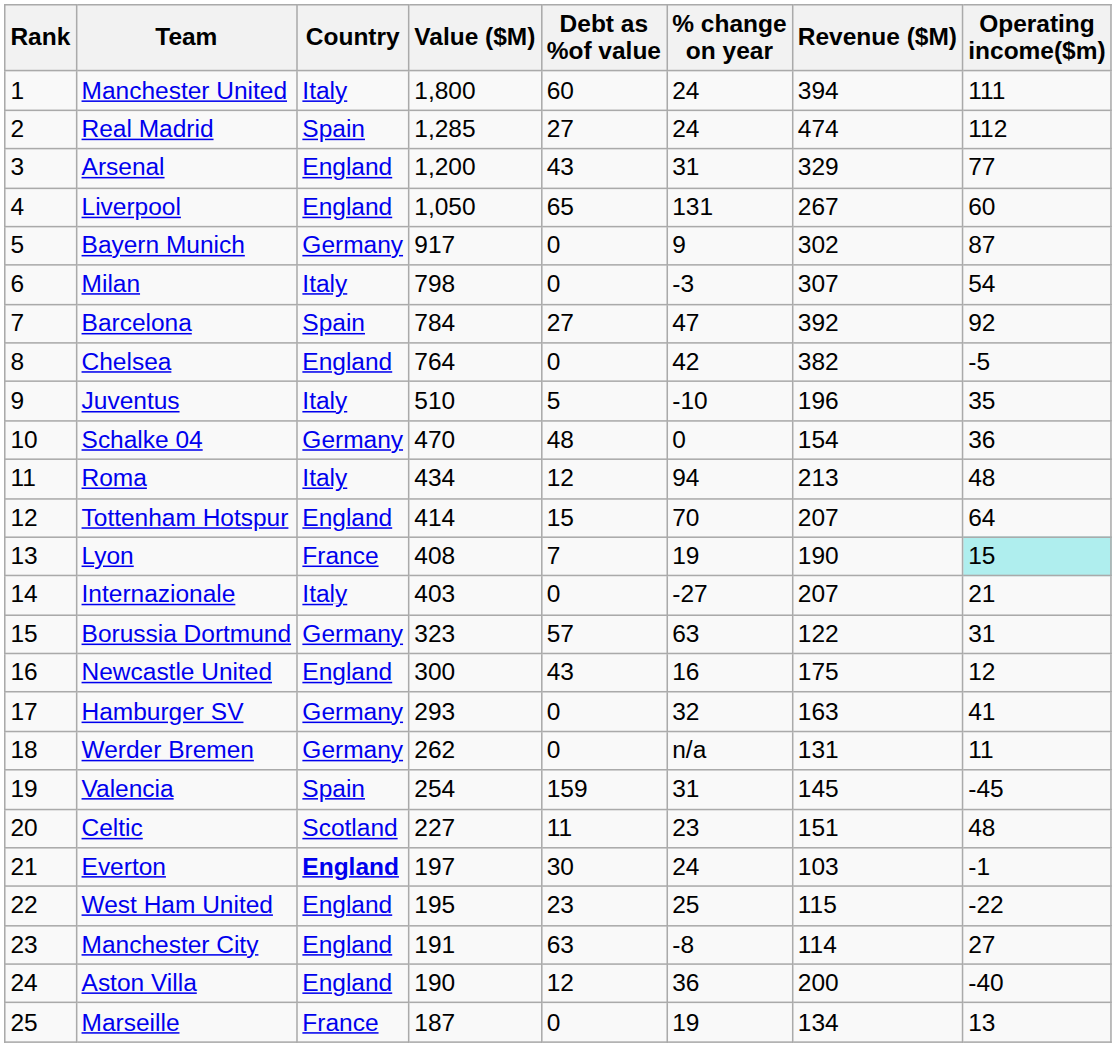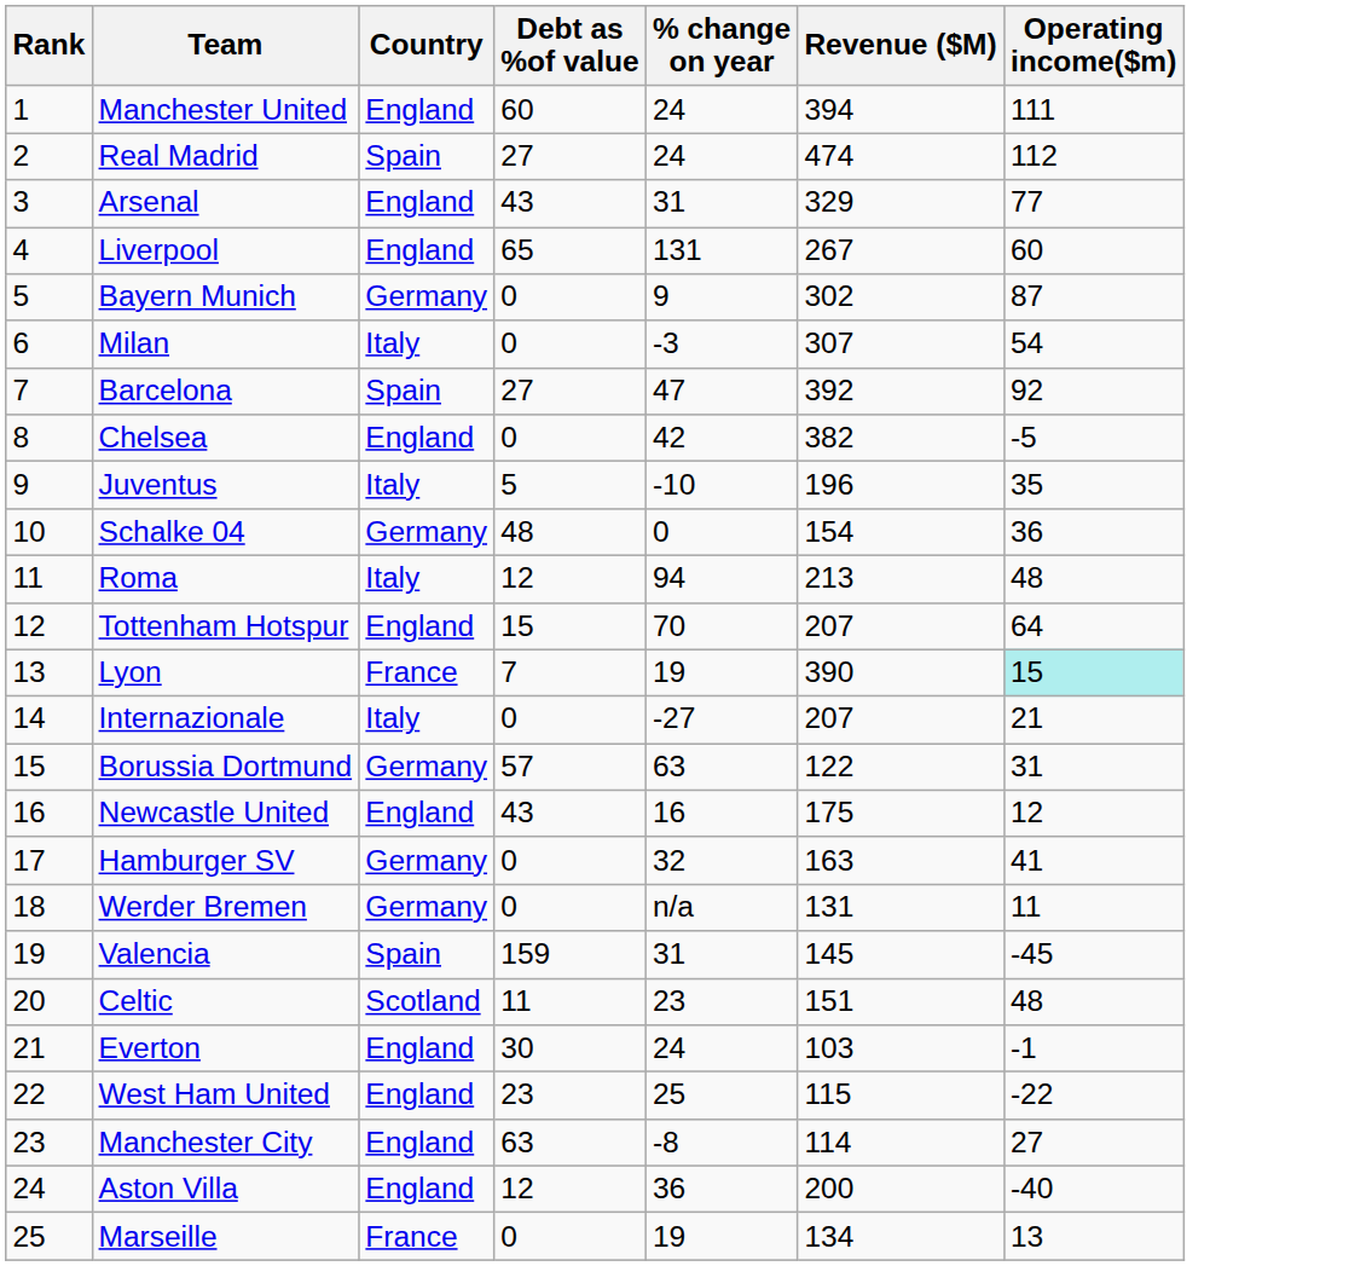 <table class="sortable wikitable">
 <tr>
 <th>Rank</th>
 <th>Team</th>
 <th>Country</th>
-<th>Value ($M)</th>
 <th>Debt as<br>%of value</th>
 <th>% change<br>on year</th>
 <th>Revenue ($M)</th>
 <th>Operating<br>income($m)</th>
 </tr>
 <tr>
 <td>1</td>
 <td><a href='#'>Manchester United</a></td>
-<td> <a href='#'>Italy</a></td>
-<td>1,800</td>
+<td> <a href='#'>England</a></td>
 <td>60</td>
 <td>24</td>
 <td>394</td>
 <td>111</td>
 </tr>
 <tr>
 <td>2</td>
 <td><a href='#'>Real Madrid</a></td>
 <td> <a href='#'>Spain</a></td>
-<td>1,285</td>
 <td>27</td>
 <td>24</td>
 <td>474</td>
 <td>112</td>
 </tr>
 <tr>
 <td>3</td>
 <td><a href='#'>Arsenal</a></td>
 <td> <a href='#'>England</a></td>
-<td>1,200</td>
 <td>43</td>
 <td>31</td>
 <td>329</td>
 <td>77</td>
 </tr>
 <tr>
 <td>4</td>
 <td><a href='#'>Liverpool</a></td>
 <td> <a href='#'>England</a></td>
-<td>1,050</td>
 <td>65</td>
 <td>131</td>
 <td>267</td>
 <td>60</td>
 </tr>
 <tr>
 <td>5</td>
 <td><a href='#'>Bayern Munich</a></td>
 <td> <a href='#'>Germany</a></td>
-<td>917</td>
 <td>0</td>
 <td>9</td>
 <td>302</td>
 <td>87</td>
 </tr>
 <tr>
 <td>6</td>
 <td><a href='#'>Milan</a></td>
 <td> <a href='#'>Italy</a></td>
-<td>798</td>
 <td>0</td>
 <td>-3</td>
 <td>307</td>
 <td>54</td>
 </tr>
 <tr>
 <td>7</td>
 <td><a href='#'>Barcelona</a></td>
 <td> <a href='#'>Spain</a></td>
-<td>784</td>
 <td>27</td>
 <td>47</td>
 <td>392</td>
 <td>92</td>
 </tr>
 <tr>
 <td>8</td>
 <td><a href='#'>Chelsea</a></td>
 <td> <a href='#'>England</a></td>
-<td>764</td>
 <td>0</td>
 <td>42</td>
 <td>382</td>
 <td>-5</td>
 </tr>
 <tr>
 <td>9</td>
 <td><a href='#'>Juventus</a></td>
 <td> <a href='#'>Italy</a></td>
-<td>510</td>
 <td>5</td>
 <td>-10</td>
 <td>196</td>
 <td>35</td>
 </tr>
 <tr>
 <td>10</td>
 <td><a href='#'>Schalke 04</a></td>
 <td> <a href='#'>Germany</a></td>
-<td>470</td>
 <td>48</td>
 <td>0</td>
 <td>154</td>
 <td>36</td>
 </tr>
 <tr>
 <td>11</td>
 <td><a href='#'>Roma</a></td>
 <td> <a href='#'>Italy</a></td>
-<td>434</td>
 <td>12</td>
 <td>94</td>
 <td>213</td>
 <td>48</td>
 </tr>
 <tr>
 <td>12</td>
 <td><a href='#'>Tottenham Hotspur</a></td>
 <td> <a href='#'>England</a></td>
-<td>414</td>
 <td>15</td>
 <td>70</td>
 <td>207</td>
 <td>64</td>
 </tr>
 <tr>
 <td>13</td>
 <td><a href='#'>Lyon</a></td>
 <td> <a href='#'>France</a></td>
-<td>408</td>
 <td>7</td>
 <td>19</td>
-<td>190</td>
+<td>390</td>
 <td style="background: paleturquoise;">15</td>
 </tr>
 <tr>
 <td>14</td>
 <td><a href='#'>Internazionale</a></td>
 <td> <a href='#'>Italy</a></td>
-<td>403</td>
 <td>0</td>
 <td>-27</td>
 <td>207</td>
 <td>21</td>
 </tr>
 <tr>
 <td>15</td>
 <td><a href='#'>Borussia Dortmund</a></td>
 <td> <a href='#'>Germany</a></td>
-<td>323</td>
 <td>57</td>
 <td>63</td>
 <td>122</td>
 <td>31</td>
 </tr>
 <tr>
 <td>16</td>
 <td><a href='#'>Newcastle United</a></td>
 <td> <a href='#'>England</a></td>
-<td>300</td>
 <td>43</td>
 <td>16</td>
 <td>175</td>
 <td>12</td>
 </tr>
 <tr>
 <td>17</td>
 <td><a href='#'>Hamburger SV</a></td>
 <td> <a href='#'>Germany</a></td>
-<td>293</td>
 <td>0</td>
 <td>32</td>
 <td>163</td>
 <td>41</td>
 </tr>
 <tr>
 <td>18</td>
 <td><a href='#'>Werder Bremen</a></td>
 <td> <a href='#'>Germany</a></td>
-<td>262</td>
 <td>0</td>
 <td>n/a</td>
 <td>131</td>
 <td>11</td>
 </tr>
 <tr>
 <td>19</td>
 <td><a href='#'>Valencia</a></td>
 <td> <a href='#'>Spain</a></td>
-<td>254</td>
 <td>159</td>
 <td>31</td>
 <td>145</td>
 <td>-45</td>
 </tr>
 <tr>
 <td>20</td>
 <td><a href='#'>Celtic</a></td>
 <td> <a href='#'>Scotland</a></td>
-<td>227</td>
 <td>11</td>
 <td>23</td>
 <td>151</td>
 <td>48</td>
 </tr>
 <tr>
 <td>21</td>
 <td><a href='#'>Everton</a></td>
-<td><strong> <a href='#'>England</a></strong></td>
-<td>197</td>
+<td> <a href='#'>England</a></td>
 <td>30</td>
 <td>24</td>
 <td>103</td>
 <td>-1</td>
 </tr>
 <tr>
 <td>22</td>
 <td><a href='#'>West Ham United</a></td>
 <td> <a href='#'>England</a></td>
-<td>195</td>
 <td>23</td>
 <td>25</td>
 <td>115</td>
 <td>-22</td>
 </tr>
 <tr>
 <td>23</td>
 <td><a href='#'>Manchester City</a></td>
 <td> <a href='#'>England</a></td>
-<td>191</td>
 <td>63</td>
 <td>-8</td>
 <td>114</td>
 <td>27</td>
 </tr>
 <tr>
 <td>24</td>
 <td><a href='#'>Aston Villa</a></td>
 <td> <a href='#'>England</a></td>
-<td>190</td>
 <td>12</td>
 <td>36</td>
 <td>200</td>
 <td>-40</td>
 </tr>
 <tr>
 <td>25</td>
 <td><a href='#'>Marseille</a></td>
 <td> <a href='#'>France</a></td>
-<td>187</td>
 <td>0</td>
 <td>19</td>
 <td>134</td>
 <td>13</td>
 </tr>
 </table>
